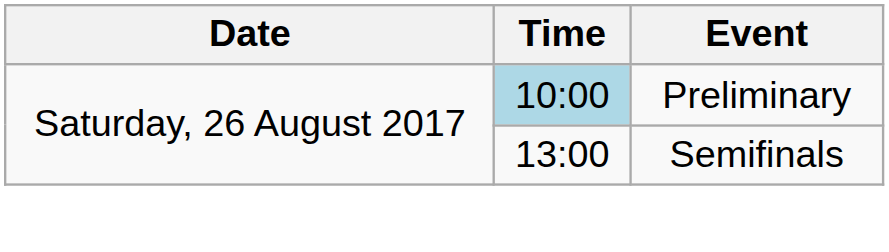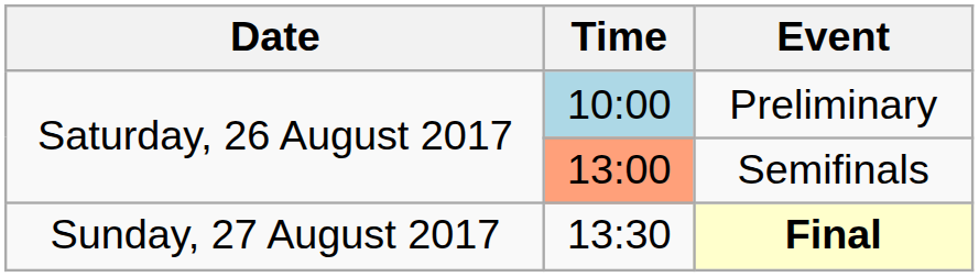 <table class="wikitable" style="text-align:center;">
 <tr>
 <th width="200">Date</th>
 <th width="50">Time</th>
 <th width="100">Event</th>
 </tr>
 <tr>
 <td rowspan="2">Saturday, 26 August 2017</td>
 <td style="background: lightblue;">10:00</td>
 <td>Preliminary</td>
 </tr>
 <tr>
-<td>13:00</td>
+<td style="background: lightsalmon;">13:00</td>
 <td>Semifinals</td>
 </tr>
+<tr>
+<td>Sunday, 27 August 2017</td>
+<td>13:30</td>
+<td bgcolor="ffffcc"><strong>Final</strong></td>
+</tr>
 </table>
